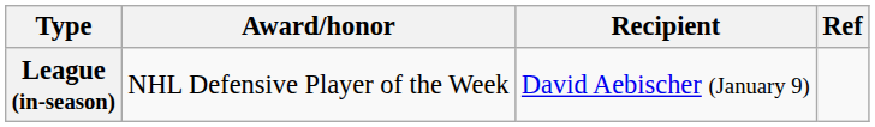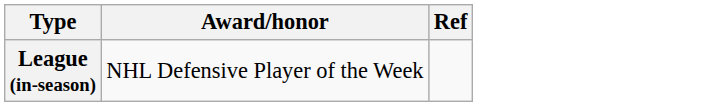 <table class="wikitable">
 <tr>
 <th scope="col">Type</th>
 <th scope="col">Award/honor</th>
-<th scope="col">Recipient</th>
 <th scope="col">Ref</th>
 </tr>
 <tr>
 <th scope="row">League<br><small>(in-season)</small></th>
 <td>NHL Defensive Player of the Week</td>
-<td><a href='#'>David Aebischer</a> <small>(January 9)</small></td>
 <td></td>
 </tr>
 </table>
